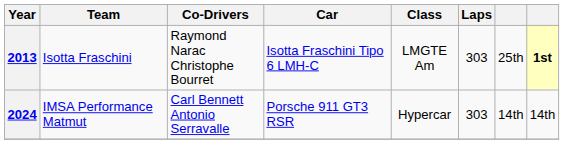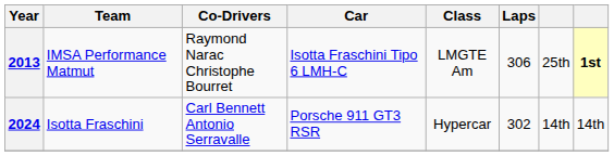 <table class="wikitable" style="text-align:center; font-size:90%">
 <tr>
 <th>Year</th>
 <th>Team</th>
 <th>Co-Drivers</th>
 <th>Car</th>
 <th>Class</th>
 <th>Laps</th>
 <th></th>
 <th></th>
 </tr>
 <tr>
 <th><a href='#'>2013</a></th>
-<td align="left"> <a href='#'>Isotta Fraschini</a></td>
+<td align="left"> <a href='#'>IMSA Performance Matmut</a></td>
 <td align="left"> Raymond Narac<br> Christophe Bourret</td>
 <td align="left"><a href='#'>Isotta Fraschini Tipo 6 LMH-C</a></td>
 <td align="center">LMGTE Am</td>
-<td align="center">303</td>
+<td align="center">306</td>
 <td align="center">25th</td>
 <td align="center" style="background:#FFFFBF;"><strong>1st</strong></td>
 </tr>
 <tr>
 <th><a href='#'>2024</a></th>
-<td align="left"> <a href='#'>IMSA Performance Matmut</a></td>
+<td align="left"> <a href='#'>Isotta Fraschini</a></td>
 <td align="left"> <a href='#'>Carl Bennett</a><br> <a href='#'>Antonio Serravalle</a></td>
 <td align="left"><a href='#'>Porsche 911 GT3 RSR</a></td>
 <td>Hypercar</td>
-<td>303</td>
+<td>302</td>
 <td>14th</td>
 <td>14th</td>
 </tr>
 <tr>
 </tr>
 </table>
